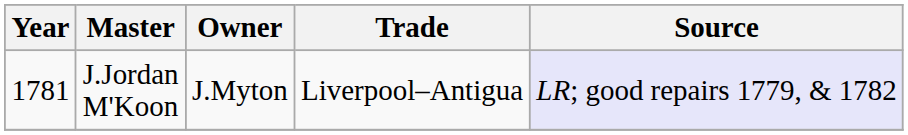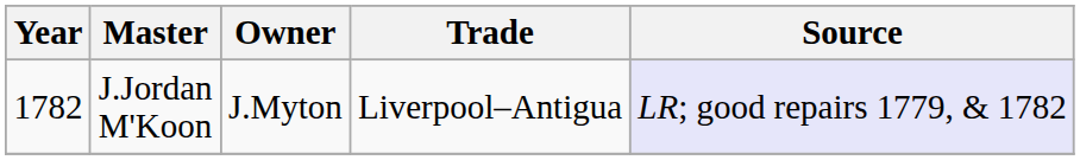 <table class=" wikitable">
 <tr>
 <th>Year</th>
 <th>Master</th>
 <th>Owner</th>
 <th>Trade</th>
 <th>Source</th>
 </tr>
 <tr>
-<td>1781</td>
+<td>1782</td>
 <td>J.Jordan<br>M'Koon</td>
 <td>J.Myton</td>
 <td>Liverpool–Antigua</td>
 <td style="background: lavender;"><em>LR</em>; good repairs 1779, & 1782</td>
 </tr>
 <tr>
 </tr>
 </table>
